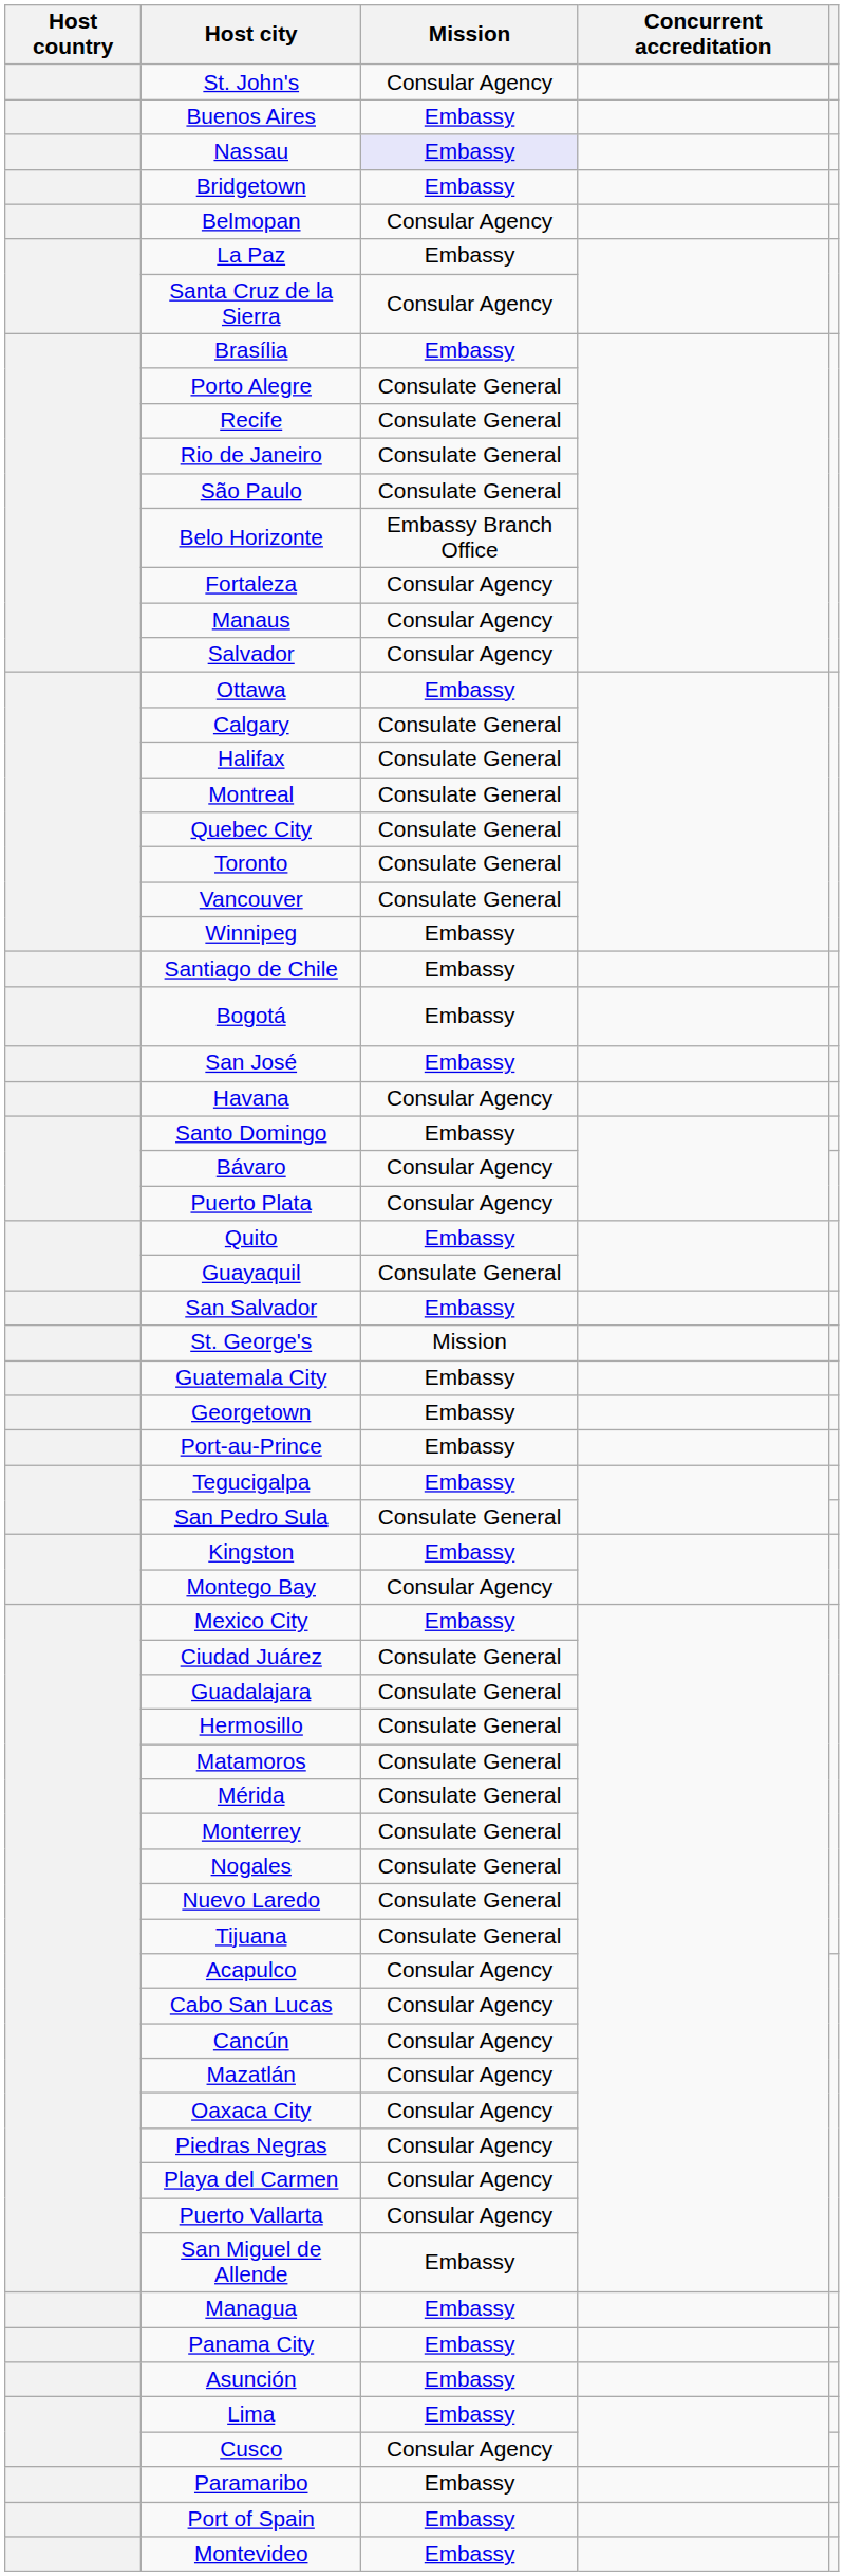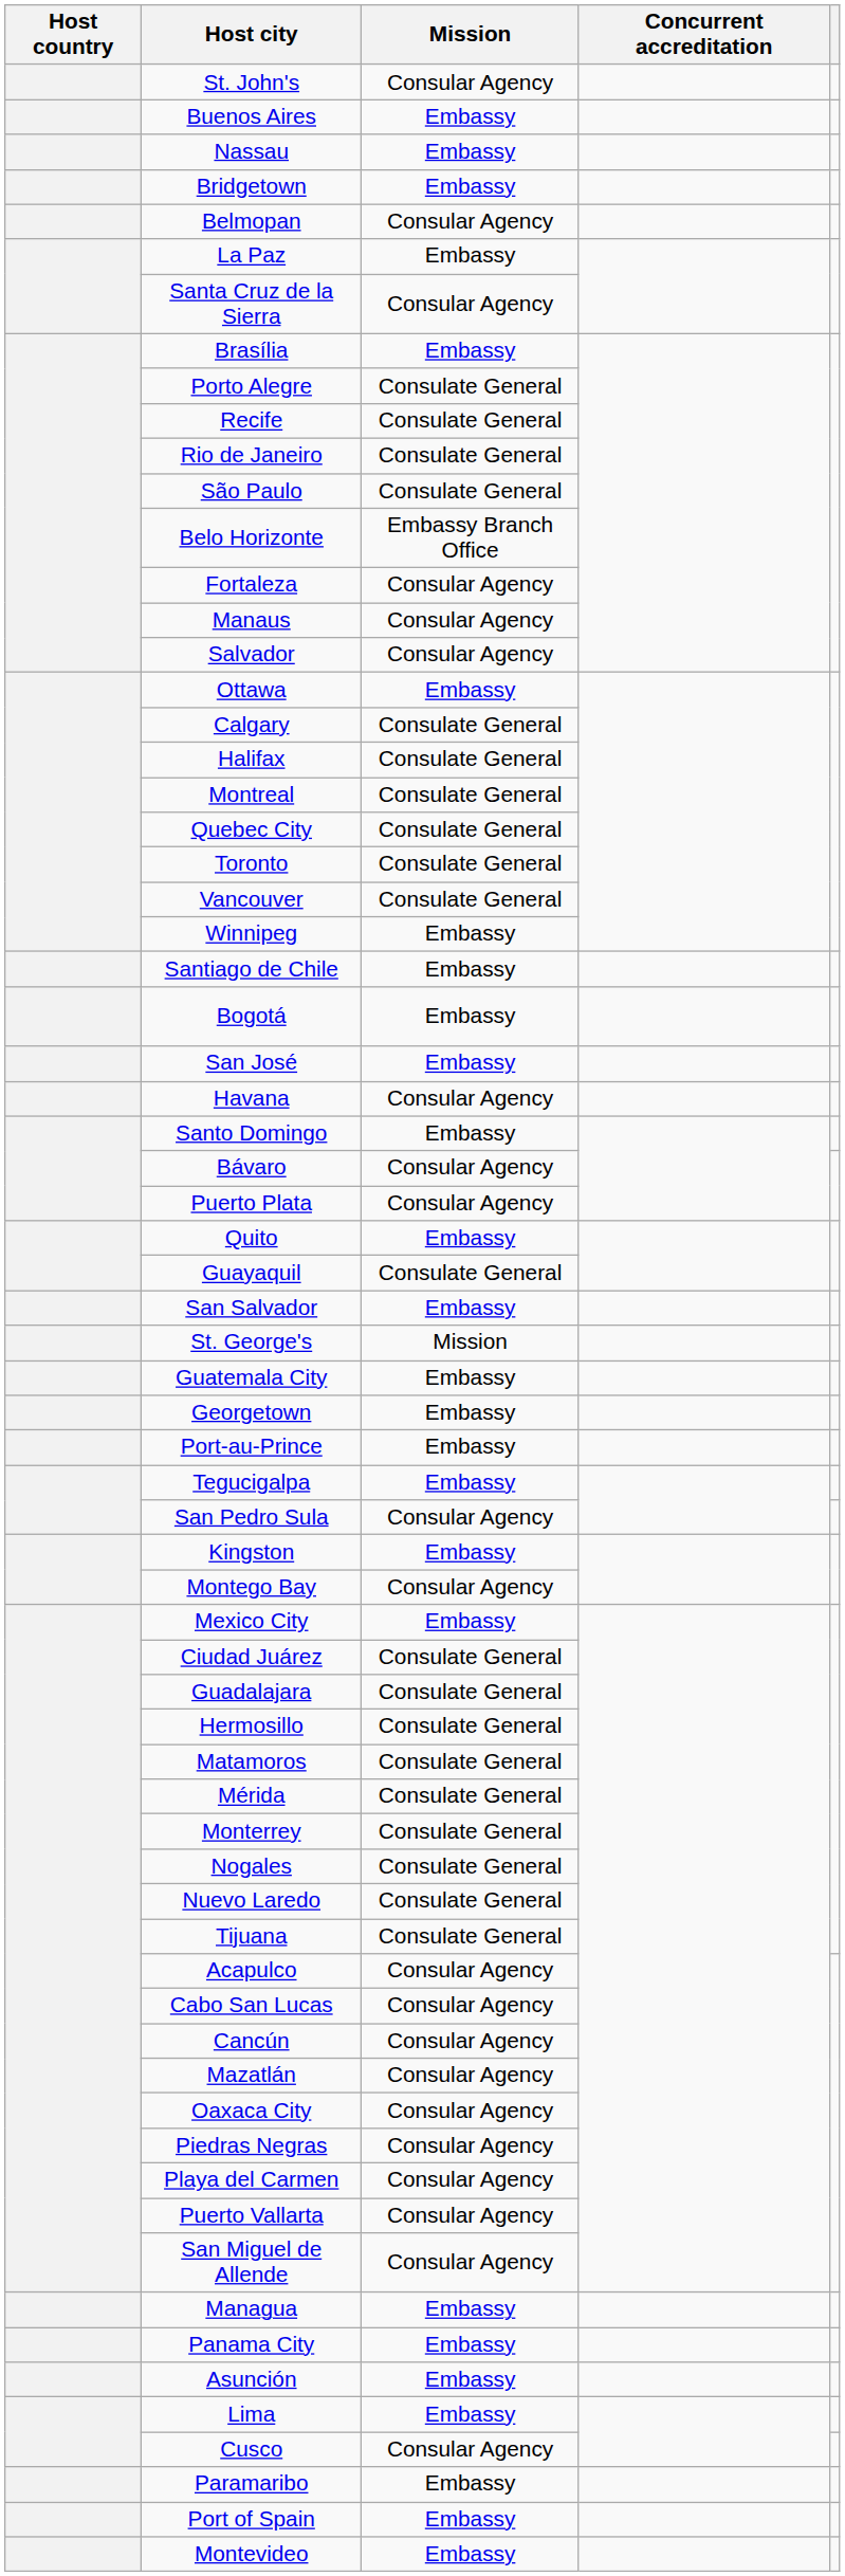 <table class="wikitable plainrowheaders" style="text-align:center;">
 <tr>
 <th scope="col">Host country</th>
 <th scope="col">Host city</th>
 <th scope="col">Mission</th>
 <th scope="col">Concurrent accreditation</th>
 <th scope="col"></th>
 </tr>
 <tr>
 <th scope="row"></th>
 <td><a href='#'>St. John's</a></td>
 <td>Consular Agency</td>
 <td></td>
 <td></td>
 </tr>
 <tr>
 <th scope="row"></th>
 <td><a href='#'>Buenos Aires</a></td>
 <td><a href='#'>Embassy</a></td>
 <td></td>
 <td><br></td>
 </tr>
 <tr>
 <th scope="row"></th>
 <td><a href='#'>Nassau</a></td>
-<td style="background: lavender;"><a href='#'>Embassy</a></td>
+<td><a href='#'>Embassy</a></td>
 <td></td>
 <td></td>
 </tr>
 <tr>
 <th scope="row"></th>
 <td><a href='#'>Bridgetown</a></td>
 <td><a href='#'>Embassy</a></td>
 <td></td>
 <td></td>
 </tr>
 <tr>
 <th scope="row"></th>
 <td><a href='#'>Belmopan</a></td>
 <td>Consular Agency</td>
 <td></td>
 <td></td>
 </tr>
 <tr>
 <th rowspan="2" scope="row"></th>
 <td><a href='#'>La Paz</a></td>
 <td>Embassy</td>
 <td rowspan="2"></td>
 <td rowspan="2"></td>
 </tr>
 <tr>
 <td><a href='#'>Santa Cruz de la Sierra</a></td>
 <td>Consular Agency</td>
 </tr>
 <tr>
 <th rowspan="9" scope="row"></th>
 <td><a href='#'>Brasília</a></td>
 <td><a href='#'>Embassy</a></td>
 <td rowspan="9"></td>
 <td rowspan="9"><br><br></td>
 </tr>
 <tr>
 <td><a href='#'>Porto Alegre</a></td>
 <td>Consulate General</td>
 </tr>
 <tr>
 <td><a href='#'>Recife</a></td>
 <td>Consulate General</td>
 </tr>
 <tr>
 <td><a href='#'>Rio de Janeiro</a></td>
 <td>Consulate General</td>
 </tr>
 <tr>
 <td><a href='#'>São Paulo</a></td>
 <td>Consulate General</td>
 </tr>
 <tr>
 <td><a href='#'>Belo Horizonte</a></td>
 <td>Embassy Branch Office</td>
 </tr>
 <tr>
 <td><a href='#'>Fortaleza</a></td>
 <td>Consular Agency</td>
 </tr>
 <tr>
 <td><a href='#'>Manaus</a></td>
 <td>Consular Agency</td>
 </tr>
 <tr>
 <td><a href='#'>Salvador</a></td>
 <td>Consular Agency</td>
 </tr>
 <tr>
 <th rowspan="8" scope="row"></th>
 <td><a href='#'>Ottawa</a></td>
 <td><a href='#'>Embassy</a></td>
 <td rowspan="8"></td>
 <td rowspan="8"><br></td>
 </tr>
 <tr>
 <td><a href='#'>Calgary</a></td>
 <td>Consulate General</td>
 </tr>
 <tr>
 <td><a href='#'>Halifax</a></td>
 <td>Consulate General</td>
 </tr>
 <tr>
 <td><a href='#'>Montreal</a></td>
 <td>Consulate General</td>
 </tr>
 <tr>
 <td><a href='#'>Quebec City</a></td>
 <td>Consulate General</td>
 </tr>
 <tr>
 <td><a href='#'>Toronto</a></td>
 <td>Consulate General</td>
 </tr>
 <tr>
 <td><a href='#'>Vancouver</a></td>
 <td>Consulate General</td>
 </tr>
 <tr>
 <td><a href='#'>Winnipeg</a></td>
 <td>Embassy</td>
 </tr>
 <tr>
 <th scope="row"></th>
 <td><a href='#'>Santiago de Chile</a></td>
 <td>Embassy</td>
 <td></td>
 <td><br></td>
 </tr>
 <tr>
 <th scope="row"></th>
 <td><a href='#'>Bogotá</a></td>
 <td>Embassy</td>
 <td></td>
 <td><br><br></td>
 </tr>
 <tr>
 <th scope="row"></th>
 <td><a href='#'>San José</a></td>
 <td><a href='#'>Embassy</a></td>
 <td></td>
 <td><br></td>
 </tr>
 <tr>
 <th scope="row"></th>
 <td><a href='#'>Havana</a></td>
 <td>Consular Agency</td>
 <td></td>
 <td><br></td>
 </tr>
 <tr>
 <th rowspan="3" scope="row"></th>
 <td><a href='#'>Santo Domingo</a></td>
 <td>Embassy</td>
 <td rowspan="3"></td>
 <td></td>
 </tr>
 <tr>
 <td><a href='#'>Bávaro</a></td>
 <td>Consular Agency</td>
 <td rowspan="2"></td>
 </tr>
 <tr>
 <td><a href='#'>Puerto Plata</a></td>
 <td>Consular Agency</td>
 </tr>
 <tr>
 <th rowspan="2" scope="row"></th>
 <td><a href='#'>Quito</a></td>
 <td><a href='#'>Embassy</a></td>
 <td rowspan="2"></td>
 <td rowspan="2"><br></td>
 </tr>
 <tr>
 <td><a href='#'>Guayaquil</a></td>
 <td>Consulate General</td>
 </tr>
 <tr>
 <th scope="row"></th>
 <td><a href='#'>San Salvador</a></td>
 <td><a href='#'>Embassy</a></td>
 <td></td>
 <td><br></td>
 </tr>
 <tr>
 <th scope="row"></th>
 <td><a href='#'>St. George's</a></td>
 <td>Mission</td>
 <td></td>
 <td></td>
 </tr>
 <tr>
 <th scope="row"></th>
 <td><a href='#'>Guatemala City</a></td>
 <td>Embassy</td>
 <td></td>
 <td><br></td>
 </tr>
 <tr>
 <th scope="row"></th>
 <td><a href='#'>Georgetown</a></td>
 <td>Embassy</td>
 <td></td>
 <td></td>
 </tr>
 <tr>
 <th scope="row"></th>
 <td><a href='#'>Port-au-Prince</a></td>
 <td>Embassy</td>
 <td></td>
 <td></td>
 </tr>
 <tr>
 <th rowspan="2" scope="row"></th>
 <td><a href='#'>Tegucigalpa</a></td>
 <td><a href='#'>Embassy</a></td>
 <td rowspan="2"></td>
 <td><br></td>
 </tr>
 <tr>
 <td><a href='#'>San Pedro Sula</a></td>
-<td>Consulate General</td>
+<td>Consular Agency</td>
 <td></td>
 </tr>
 <tr>
 <th rowspan="2" scope="row"></th>
 <td><a href='#'>Kingston</a></td>
 <td><a href='#'>Embassy</a></td>
 <td rowspan="2"></td>
 <td rowspan="2"><br></td>
 </tr>
 <tr>
 <td><a href='#'>Montego Bay</a></td>
 <td>Consular Agency</td>
 </tr>
 <tr>
 <th rowspan="19" scope="row"></th>
 <td><a href='#'>Mexico City</a></td>
 <td><a href='#'>Embassy</a></td>
 <td rowspan="19"></td>
 <td rowspan="10"></td>
 </tr>
 <tr>
 <td><a href='#'>Ciudad Juárez</a></td>
 <td>Consulate General</td>
 </tr>
 <tr>
 <td><a href='#'>Guadalajara</a></td>
 <td>Consulate General</td>
 </tr>
 <tr>
 <td><a href='#'>Hermosillo</a></td>
 <td>Consulate General</td>
 </tr>
 <tr>
 <td><a href='#'>Matamoros</a></td>
 <td>Consulate General</td>
 </tr>
 <tr>
 <td><a href='#'>Mérida</a></td>
 <td>Consulate General</td>
 </tr>
 <tr>
 <td><a href='#'>Monterrey</a></td>
 <td>Consulate General</td>
 </tr>
 <tr>
 <td><a href='#'>Nogales</a></td>
 <td>Consulate General</td>
 </tr>
 <tr>
 <td><a href='#'>Nuevo Laredo</a></td>
 <td>Consulate General</td>
 </tr>
 <tr>
 <td><a href='#'>Tijuana</a></td>
 <td>Consulate General</td>
 </tr>
 <tr>
 <td><a href='#'>Acapulco</a></td>
 <td>Consular Agency</td>
 <td rowspan="9"></td>
 </tr>
 <tr>
 <td><a href='#'>Cabo San Lucas</a></td>
 <td>Consular Agency</td>
 </tr>
 <tr>
 <td><a href='#'>Cancún</a></td>
 <td>Consular Agency</td>
 </tr>
 <tr>
 <td><a href='#'>Mazatlán</a></td>
 <td>Consular Agency</td>
 </tr>
 <tr>
 <td><a href='#'>Oaxaca City</a></td>
 <td>Consular Agency</td>
 </tr>
 <tr>
 <td><a href='#'>Piedras Negras</a></td>
 <td>Consular Agency</td>
 </tr>
 <tr>
 <td><a href='#'>Playa del Carmen</a></td>
 <td>Consular Agency</td>
 </tr>
 <tr>
 <td><a href='#'>Puerto Vallarta</a></td>
 <td>Consular Agency</td>
 </tr>
 <tr>
 <td><a href='#'>San Miguel de Allende</a></td>
-<td>Embassy</td>
+<td>Consular Agency</td>
 </tr>
 <tr>
 <th scope="row"></th>
 <td><a href='#'>Managua</a></td>
 <td><a href='#'>Embassy</a></td>
 <td></td>
 <td><br></td>
 </tr>
 <tr>
 <th scope="row"></th>
 <td><a href='#'>Panama City</a></td>
 <td><a href='#'>Embassy</a></td>
 <td></td>
 <td></td>
 </tr>
 <tr>
 <th scope="row"></th>
 <td><a href='#'>Asunción</a></td>
 <td><a href='#'>Embassy</a></td>
 <td></td>
 <td><br></td>
 </tr>
 <tr>
 <th rowspan="2" scope="row"></th>
 <td><a href='#'>Lima</a></td>
 <td><a href='#'>Embassy</a></td>
 <td rowspan="2"></td>
 <td><br></td>
 </tr>
 <tr>
 <td><a href='#'>Cusco</a></td>
 <td>Consular Agency</td>
 <td></td>
 </tr>
 <tr>
 <th scope="row"></th>
 <td><a href='#'>Paramaribo</a></td>
 <td>Embassy</td>
 <td></td>
 <td></td>
 </tr>
 <tr>
 <th scope="row"></th>
 <td><a href='#'>Port of Spain</a></td>
 <td><a href='#'>Embassy</a></td>
 <td></td>
 <td></td>
 </tr>
 <tr>
 <th scope="row"></th>
 <td><a href='#'>Montevideo</a></td>
 <td><a href='#'>Embassy</a></td>
 <td></td>
 <td><br></td>
 </tr>
 </table>
